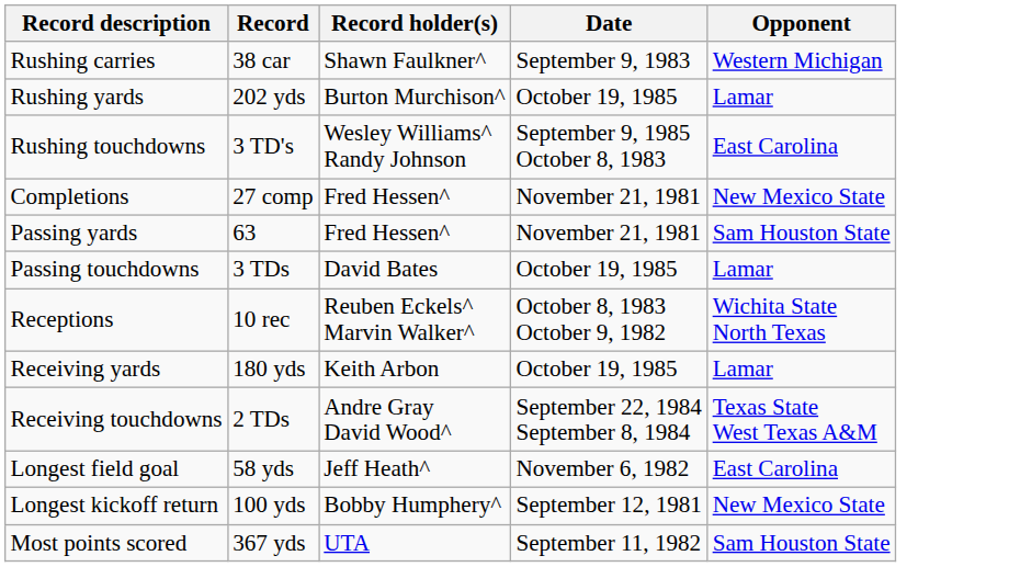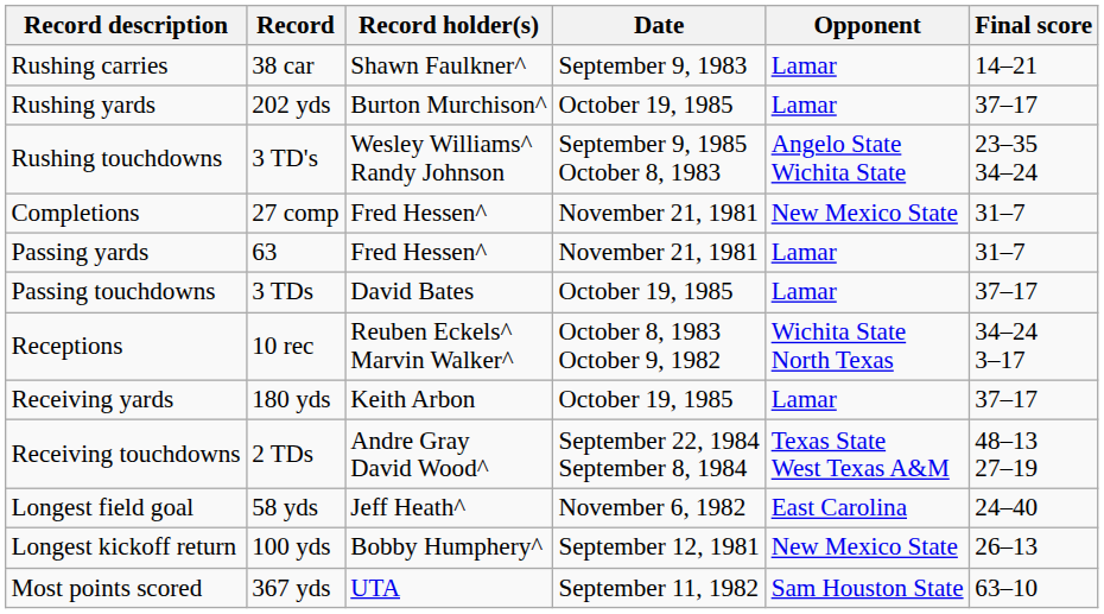 <table class="wikitable">
 <tr>
 <th>Record description</th>
 <th>Record</th>
 <th>Record holder(s)</th>
 <th>Date</th>
 <th>Opponent</th>
+<th>Final score</th>
 </tr>
 <tr>
 <td>Rushing carries</td>
 <td>38 car</td>
 <td>Shawn Faulkner^</td>
 <td>September 9, 1983</td>
-<td><a href='#'>Western Michigan</a></td>
+<td><a href='#'>Lamar</a></td>
+<td>14–21</td>
 </tr>
 <tr>
 <td>Rushing yards</td>
 <td>202 yds</td>
 <td>Burton Murchison^</td>
 <td>October 19, 1985</td>
 <td><a href='#'>Lamar</a></td>
+<td>37–17</td>
 </tr>
 <tr>
 <td>Rushing touchdowns</td>
 <td>3 TD's</td>
 <td>Wesley Williams^<br>Randy Johnson</td>
 <td>September 9, 1985<br>October 8, 1983</td>
-<td><a href='#'>East Carolina</a></td>
+<td><a href='#'>Angelo State</a><br> <a href='#'>Wichita State</a></td>
+<td>23–35<br>34–24</td>
 </tr>
 <tr>
 <td>Completions</td>
 <td>27 comp</td>
 <td>Fred Hessen^</td>
 <td>November 21, 1981</td>
 <td><a href='#'>New Mexico State</a></td>
+<td>31–7</td>
 </tr>
 <tr>
 <td>Passing yards</td>
 <td>63</td>
 <td>Fred Hessen^</td>
 <td>November 21, 1981</td>
-<td><a href='#'>Sam Houston State</a></td>
+<td><a href='#'>Lamar</a></td>
+<td>31–7</td>
 </tr>
 <tr>
 <td>Passing touchdowns</td>
 <td>3 TDs</td>
 <td>David Bates</td>
 <td>October 19, 1985</td>
 <td><a href='#'>Lamar</a></td>
+<td>37–17</td>
 </tr>
 <tr>
 <td>Receptions</td>
 <td>10 rec</td>
 <td>Reuben Eckels^<br>Marvin Walker^</td>
 <td>October 8, 1983<br> October 9, 1982</td>
 <td><a href='#'>Wichita State</a><br> <a href='#'>North Texas</a></td>
+<td>34–24<br>3–17</td>
 </tr>
 <tr>
 <td>Receiving yards</td>
 <td>180 yds</td>
 <td>Keith Arbon</td>
 <td>October 19, 1985</td>
 <td><a href='#'>Lamar</a></td>
+<td>37–17</td>
 </tr>
 <tr>
 <td>Receiving touchdowns</td>
 <td>2 TDs</td>
 <td>Andre Gray<br>David Wood^</td>
 <td>September 22, 1984<br>September 8, 1984</td>
 <td><a href='#'>Texas State</a><br> <a href='#'>West Texas A&M</a></td>
+<td>48–13<br>27–19</td>
 </tr>
 <tr>
 <td>Longest field goal</td>
 <td>58 yds</td>
 <td>Jeff Heath^</td>
 <td>November 6, 1982</td>
 <td><a href='#'>East Carolina</a></td>
+<td>24–40</td>
 </tr>
 <tr>
 <td>Longest kickoff return</td>
 <td>100 yds</td>
 <td>Bobby Humphery^</td>
 <td>September 12, 1981</td>
 <td><a href='#'>New Mexico State</a></td>
+<td>26–13</td>
 </tr>
 <tr>
 <td>Most points scored</td>
 <td>367 yds</td>
 <td><a href='#'>UTA</a></td>
 <td>September 11, 1982</td>
 <td><a href='#'>Sam Houston State</a></td>
+<td>63–10</td>
 </tr>
 </table>
